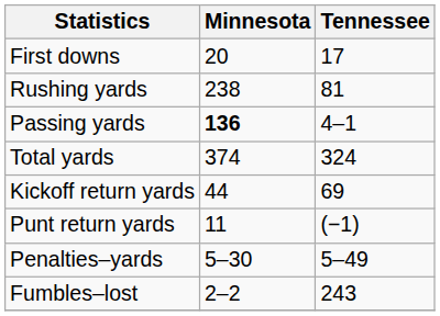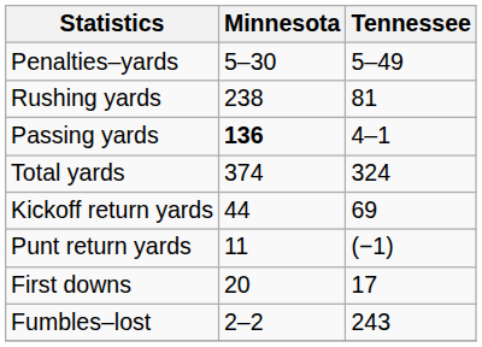 <table class="wikitable">
 <tr>
 <th>Statistics</th>
 <th>Minnesota</th>
 <th>Tennessee</th>
 </tr>
 <tr>
-<td>First downs</td>
-<td>20</td>
-<td>17</td>
+<td>Penalties–yards</td>
+<td>5–30</td>
+<td>5–49</td>
 </tr>
 <tr>
 <td>Rushing yards</td>
 <td>238</td>
 <td>81</td>
 </tr>
 <tr>
 <td>Passing yards</td>
 <td><strong>136</strong></td>
 <td>4–1</td>
 </tr>
 <tr>
 <td>Total yards</td>
 <td>374</td>
 <td>324</td>
 </tr>
 <tr>
 <td>Kickoff return yards</td>
 <td>44</td>
 <td>69</td>
 </tr>
 <tr>
 <td>Punt return yards</td>
 <td>11</td>
 <td>(−1)</td>
 </tr>
 <tr>
-<td>Penalties–yards</td>
-<td>5–30</td>
-<td>5–49</td>
+<td>First downs</td>
+<td>20</td>
+<td>17</td>
 </tr>
 <tr>
 <td>Fumbles–lost</td>
 <td>2–2</td>
 <td>243</td>
 </tr>
 <tr>
 </tr>
 </table>
